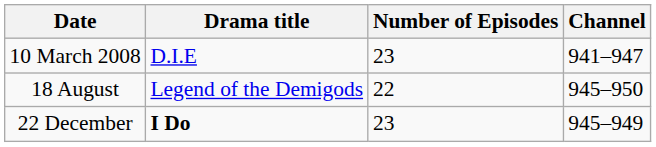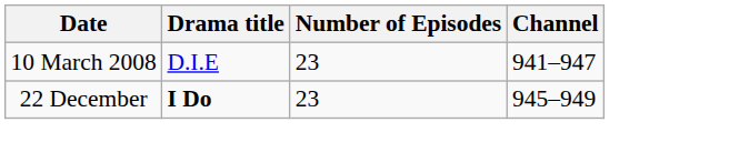 <table class="wikitable">
 <tr>
 <th>Date</th>
 <th>Drama title</th>
 <th>Number of Episodes</th>
 <th>Channel</th>
 </tr>
 <tr>
 <td align="center">10 March 2008</td>
 <td><a href='#'>D.I.E</a></td>
 <td>23</td>
 <td>941–947</td>
 </tr>
 <tr>
-<td align="center">18 August</td>
-<td><a href='#'>Legend of the Demigods</a></td>
-<td>22</td>
-<td>945–950</td>
-</tr>
-<tr>
 <td align="center">22 December</td>
 <td><strong>I Do</strong></td>
 <td>23</td>
 <td>945–949</td>
 </tr>
 </table>
